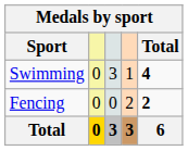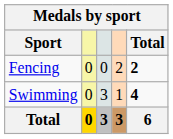 <table class="wikitable" style="font-size:85%; float:right;">
 <tr style="background:#efefef;">
 <th colspan=5>Medals by sport</th>
 </tr>
 <tr>
 <th>Sport</th>
 <td bgcolor=F7F6A8></td>
 <td bgcolor=DCE5E5></td>
 <td bgcolor=FFDAB9></td>
 <th>Total</th>
 </tr>
 <tr>
+<td><a href='#'>Fencing</a></td>
+<td bgcolor=F7F6A8>0</td>
+<td bgcolor=DCE5E5>0</td>
+<td bgcolor=FFDAB9>2</td>
+<td><strong>2</strong></td>
+</tr>
+<tr>
 <td><a href='#'>Swimming</a></td>
 <td bgcolor=F7F6A8>0</td>
 <td bgcolor=DCE5E5>3</td>
 <td bgcolor=FFDAB9>1</td>
 <td><strong>4</strong></td>
-</tr>
-<tr>
-<td><a href='#'>Fencing</a></td>
-<td bgcolor=F7F6A8>0</td>
-<td bgcolor=DCE5E5>0</td>
-<td bgcolor=FFDAB9>2</td>
-<td><strong>2</strong></td>
 </tr>
 <tr>
 <th>Total</th>
 <th style=background:gold>0</th>
 <th style=background:silver>3</th>
 <th style=background:#c96>3</th>
 <th>6</th>
 </tr>
 </table>
